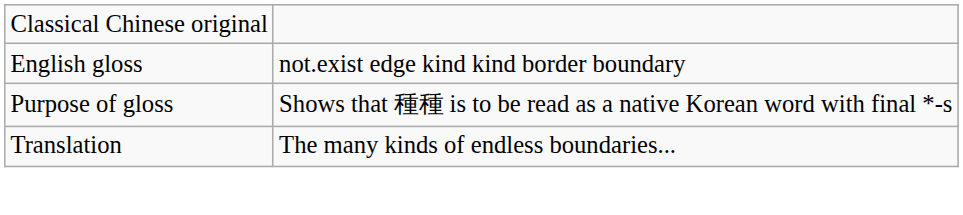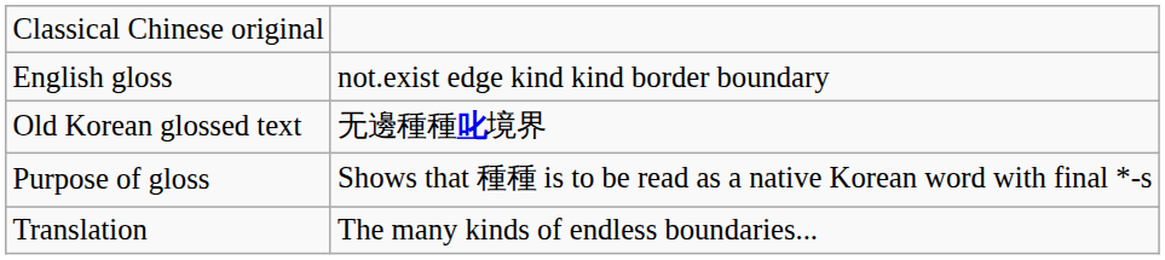 <table class="wikitable">
 <tr>
 <td>Classical Chinese original</td>
 <td></td>
 </tr>
 <tr>
 <td>English gloss</td>
 <td>not.exist edge kind kind border boundary</td>
 </tr>
 <tr>
+<td>Old Korean glossed text</td>
+<td>无邊種種<strong><a href='#'>叱</a></strong>境界</td>
+</tr>
+<tr>
 <td>Purpose of gloss</td>
 <td>Shows that 種種 is to be read as a native Korean word with final *-s</td>
 </tr>
 <tr>
 <td>Translation</td>
 <td>The many kinds of endless boundaries...</td>
 </tr>
 </table>
